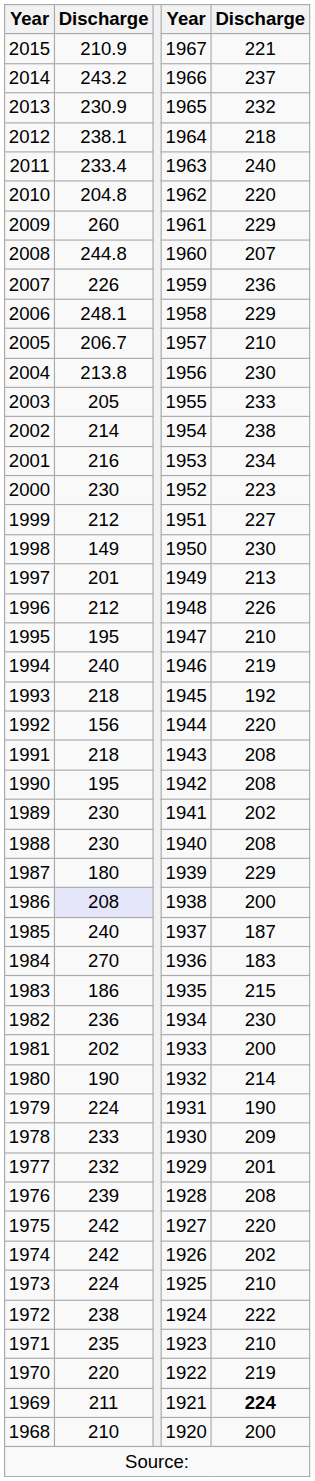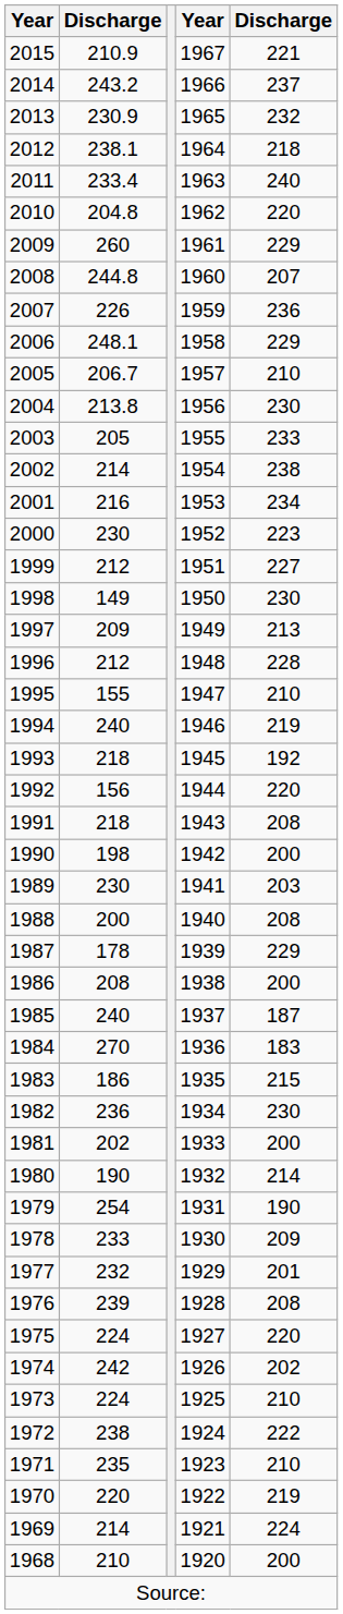 <table class="wikitable mw-collapsible mw-collapsed" style="text-align:center;">
 <tr>
 <th>Year</th>
 <th>Discharge</th>
 <th rowspan="49"></th>
 <th>Year</th>
 <th>Discharge</th>
 </tr>
 <tr>
 <td>2015</td>
 <td>210.9</td>
 <td>1967</td>
 <td>221</td>
 </tr>
 <tr>
 <td>2014</td>
 <td>243.2</td>
 <td>1966</td>
 <td>237</td>
 </tr>
 <tr>
 <td>2013</td>
 <td>230.9</td>
 <td>1965</td>
 <td>232</td>
 </tr>
 <tr>
 <td>2012</td>
 <td>238.1</td>
 <td>1964</td>
 <td>218</td>
 </tr>
 <tr>
 <td>2011</td>
 <td>233.4</td>
 <td>1963</td>
 <td>240</td>
 </tr>
 <tr>
 <td>2010</td>
 <td>204.8</td>
 <td>1962</td>
 <td>220</td>
 </tr>
 <tr>
 <td>2009</td>
 <td>260</td>
 <td>1961</td>
 <td>229</td>
 </tr>
 <tr>
 <td>2008</td>
 <td>244.8</td>
 <td>1960</td>
 <td>207</td>
 </tr>
 <tr>
 <td>2007</td>
 <td>226</td>
 <td>1959</td>
 <td>236</td>
 </tr>
 <tr>
 <td>2006</td>
 <td>248.1</td>
 <td>1958</td>
 <td>229</td>
 </tr>
 <tr>
 <td>2005</td>
 <td>206.7</td>
 <td>1957</td>
 <td>210</td>
 </tr>
 <tr>
 <td>2004</td>
 <td>213.8</td>
 <td>1956</td>
 <td>230</td>
 </tr>
 <tr>
 <td>2003</td>
 <td>205</td>
 <td>1955</td>
 <td>233</td>
 </tr>
 <tr>
 <td>2002</td>
 <td>214</td>
 <td>1954</td>
 <td>238</td>
 </tr>
 <tr>
 <td>2001</td>
 <td>216</td>
 <td>1953</td>
 <td>234</td>
 </tr>
 <tr>
 <td>2000</td>
 <td>230</td>
 <td>1952</td>
 <td>223</td>
 </tr>
 <tr>
 <td>1999</td>
 <td>212</td>
 <td>1951</td>
 <td>227</td>
 </tr>
 <tr>
 <td>1998</td>
 <td>149</td>
 <td>1950</td>
 <td>230</td>
 </tr>
 <tr>
 <td>1997</td>
-<td>201</td>
+<td>209</td>
 <td>1949</td>
 <td>213</td>
 </tr>
 <tr>
 <td>1996</td>
 <td>212</td>
 <td>1948</td>
-<td>226</td>
+<td>228</td>
 </tr>
 <tr>
 <td>1995</td>
-<td>195</td>
+<td>155</td>
 <td>1947</td>
 <td>210</td>
 </tr>
 <tr>
 <td>1994</td>
 <td>240</td>
 <td>1946</td>
 <td>219</td>
 </tr>
 <tr>
 <td>1993</td>
 <td>218</td>
 <td>1945</td>
 <td>192</td>
 </tr>
 <tr>
 <td>1992</td>
 <td>156</td>
 <td>1944</td>
 <td>220</td>
 </tr>
 <tr>
 <td>1991</td>
 <td>218</td>
 <td>1943</td>
 <td>208</td>
 </tr>
 <tr>
 <td>1990</td>
-<td>195</td>
+<td>198</td>
 <td>1942</td>
-<td>208</td>
+<td>200</td>
 </tr>
 <tr>
 <td>1989</td>
 <td>230</td>
 <td>1941</td>
-<td>202</td>
+<td>203</td>
 </tr>
 <tr>
 <td>1988</td>
-<td>230</td>
+<td>200</td>
 <td>1940</td>
 <td>208</td>
 </tr>
 <tr>
 <td>1987</td>
-<td>180</td>
+<td>178</td>
 <td>1939</td>
 <td>229</td>
 </tr>
 <tr>
 <td>1986</td>
-<td style="background: lavender;">208</td>
+<td>208</td>
 <td>1938</td>
 <td>200</td>
 </tr>
 <tr>
 <td>1985</td>
 <td>240</td>
 <td>1937</td>
 <td>187</td>
 </tr>
 <tr>
 <td>1984</td>
 <td>270</td>
 <td>1936</td>
 <td>183</td>
 </tr>
 <tr>
 <td>1983</td>
 <td>186</td>
 <td>1935</td>
 <td>215</td>
 </tr>
 <tr>
 <td>1982</td>
 <td>236</td>
 <td>1934</td>
 <td>230</td>
 </tr>
 <tr>
 <td>1981</td>
 <td>202</td>
 <td>1933</td>
 <td>200</td>
 </tr>
 <tr>
 <td>1980</td>
 <td>190</td>
 <td>1932</td>
 <td>214</td>
 </tr>
 <tr>
 <td>1979</td>
-<td>224</td>
+<td>254</td>
 <td>1931</td>
 <td>190</td>
 </tr>
 <tr>
 <td>1978</td>
 <td>233</td>
 <td>1930</td>
 <td>209</td>
 </tr>
 <tr>
 <td>1977</td>
 <td>232</td>
 <td>1929</td>
 <td>201</td>
 </tr>
 <tr>
 <td>1976</td>
 <td>239</td>
 <td>1928</td>
 <td>208</td>
 </tr>
 <tr>
 <td>1975</td>
-<td>242</td>
+<td>224</td>
 <td>1927</td>
 <td>220</td>
 </tr>
 <tr>
 <td>1974</td>
 <td>242</td>
 <td>1926</td>
 <td>202</td>
 </tr>
 <tr>
 <td>1973</td>
 <td>224</td>
 <td>1925</td>
 <td>210</td>
 </tr>
 <tr>
 <td>1972</td>
 <td>238</td>
 <td>1924</td>
 <td>222</td>
 </tr>
 <tr>
 <td>1971</td>
 <td>235</td>
 <td>1923</td>
 <td>210</td>
 </tr>
 <tr>
 <td>1970</td>
 <td>220</td>
 <td>1922</td>
 <td>219</td>
 </tr>
 <tr>
 <td>1969</td>
-<td>211</td>
+<td>214</td>
 <td>1921</td>
-<td><strong>224</strong></td>
+<td>224</td>
 </tr>
 <tr>
 <td>1968</td>
 <td>210</td>
 <td>1920</td>
 <td>200</td>
 </tr>
 <tr>
 <td colspan="5">Source:</td>
 </tr>
 </table>
